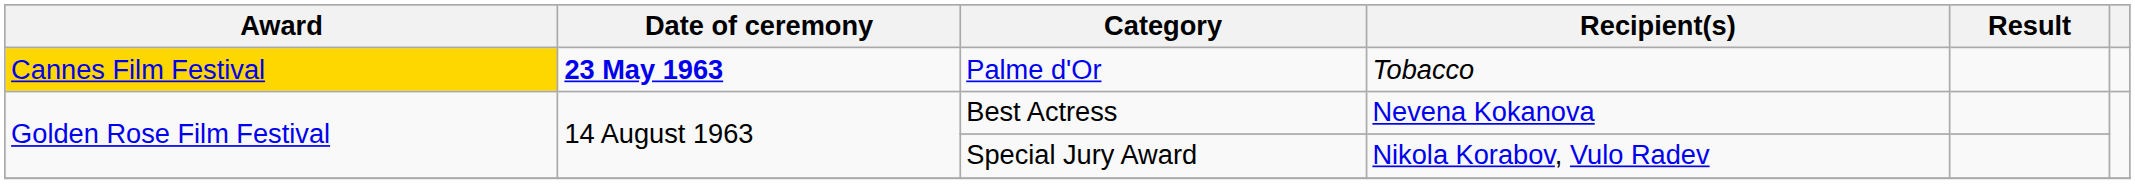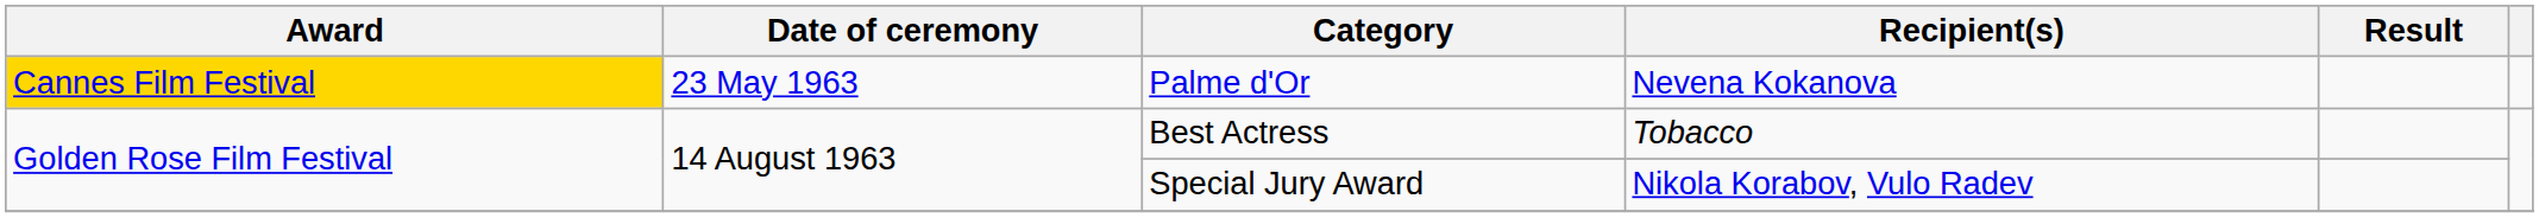 <table class="wikitable sortable plainrowheaders" style="width: 99%;">
 <tr>
 <th scope="col">Award</th>
 <th scope="col">Date of ceremony</th>
 <th scope="col">Category</th>
 <th scope="col">Recipient(s)</th>
 <th scope="col">Result</th>
 <th scope="col" class="unsortable"></th>
 </tr>
 <tr>
 <td style="background: gold;"><a href='#'>Cannes Film Festival</a></td>
-<td><strong><a href='#'>23 May 1963</a></strong></td>
+<td><a href='#'>23 May 1963</a></td>
 <td><a href='#'>Palme d'Or</a></td>
-<td><em>Tobacco</em></td>
+<td><a href='#'>Nevena Kokanova</a></td>
 <td></td>
 <td style="text-align:center;"></td>
 </tr>
 <tr>
 <td rowspan="2"><a href='#'>Golden Rose Film Festival</a></td>
 <td rowspan="2">14 August 1963</td>
 <td>Best Actress</td>
-<td><a href='#'>Nevena Kokanova</a></td>
+<td><em>Tobacco</em></td>
 <td></td>
 <td style="text-align:center;" rowspan="2"></td>
 </tr>
 <tr>
 <td>Special Jury Award</td>
 <td><a href='#'>Nikola Korabov</a>, <a href='#'>Vulo Radev</a></td>
 <td></td>
 </tr>
 <tr>
 </tr>
 </table>
